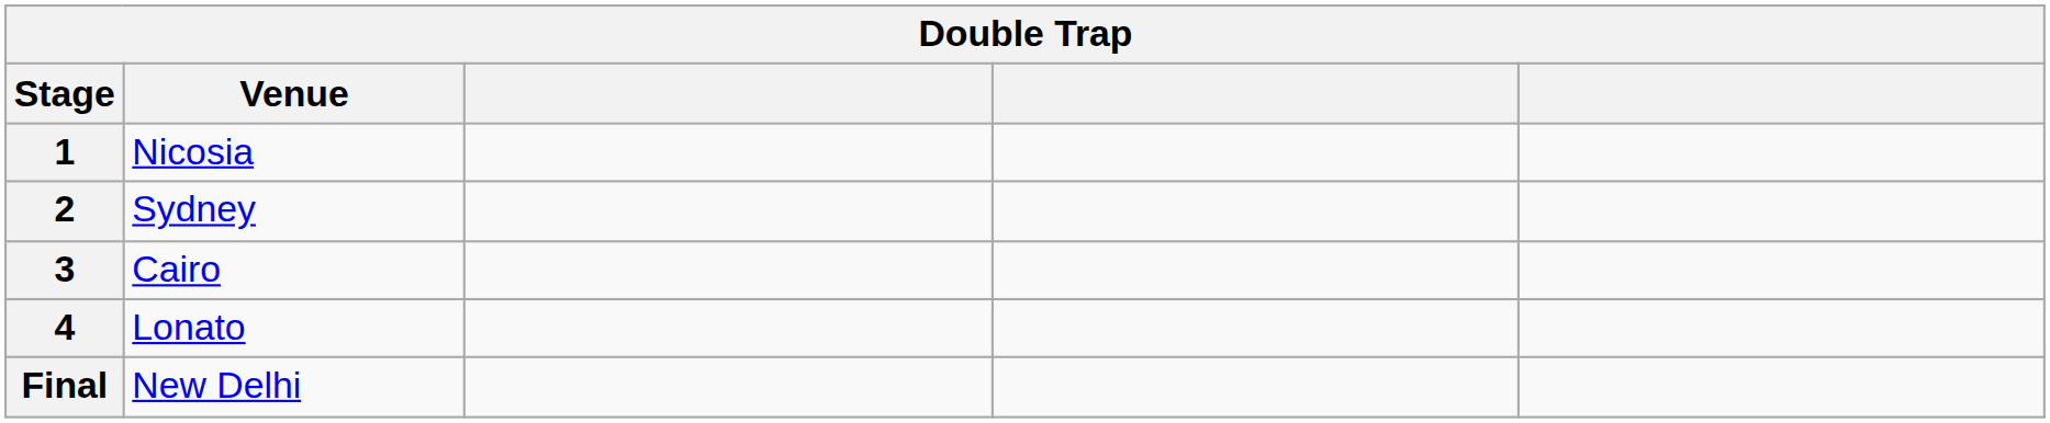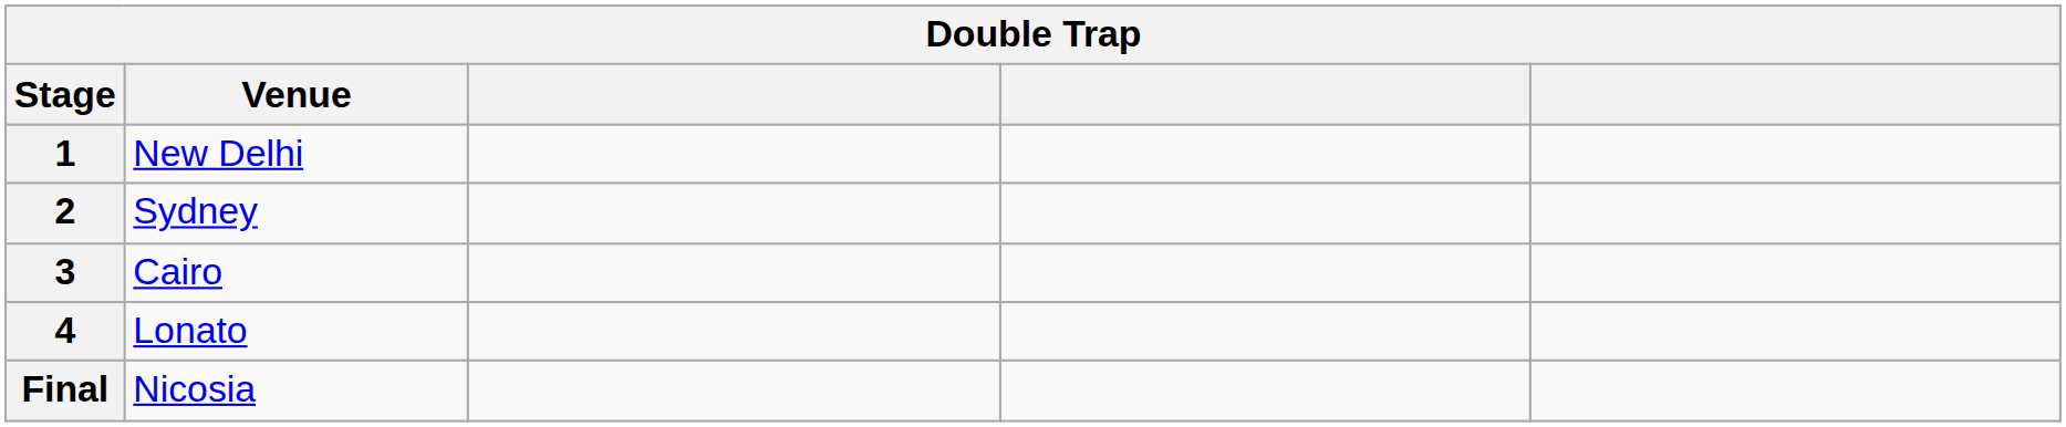 <table class="wikitable">
 <tr>
 <th colspan="5">Double Trap</th>
 </tr>
 <tr>
 <th>Stage</th>
 <th width=140>Venue</th>
 <th width=220></th>
 <th width=220></th>
 <th width=220></th>
 </tr>
 <tr>
 <th>1</th>
-<td> <a href='#'>Nicosia</a></td>
+<td> <a href='#'>New Delhi</a></td>
 <td></td>
 <td></td>
 <td></td>
 </tr>
 <tr>
 <th>2</th>
 <td> <a href='#'>Sydney</a></td>
 <td></td>
 <td></td>
 <td></td>
 </tr>
 <tr>
 <th>3</th>
 <td> <a href='#'>Cairo</a></td>
 <td></td>
 <td></td>
 <td></td>
 </tr>
 <tr>
 <th>4</th>
 <td> <a href='#'>Lonato</a></td>
 <td></td>
 <td></td>
 <td></td>
 </tr>
 <tr>
 <th>Final</th>
-<td> <a href='#'>New Delhi</a></td>
+<td> <a href='#'>Nicosia</a></td>
 <td></td>
 <td></td>
 <td></td>
 </tr>
 </table>
